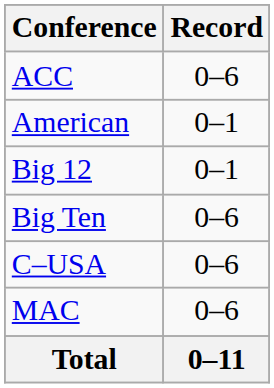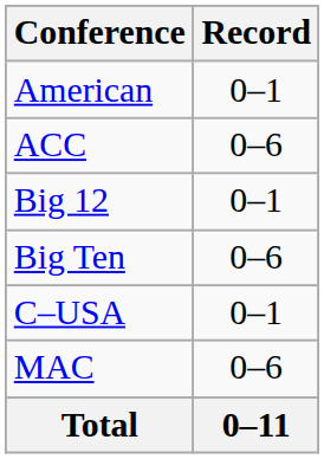 <table class="wikitable">
 <tr>
 <th>Conference</th>
 <th>Record</th>
 </tr>
 <tr>
+<td><a href='#'>American</a></td>
+<td align=center>0–1</td>
+</tr>
+<tr>
 <td><a href='#'>ACC</a></td>
 <td align=center>0–6</td>
-</tr>
-<tr>
-<td><a href='#'>American</a></td>
-<td align=center>0–1</td>
 </tr>
 <tr>
 <td><a href='#'>Big 12</a></td>
 <td align=center>0–1</td>
 </tr>
 <tr>
 <td><a href='#'>Big Ten</a></td>
 <td align=center>0–6</td>
 </tr>
 <tr>
 <td><a href='#'>C–USA</a></td>
-<td align=center>0–6</td>
+<td align=center>0–1</td>
 </tr>
 <tr>
 <td><a href='#'>MAC</a></td>
 <td align=center>0–6</td>
 </tr>
 <tr>
 <th>Total</th>
 <th>0–11</th>
 </tr>
 </table>
